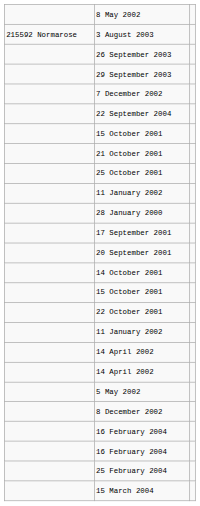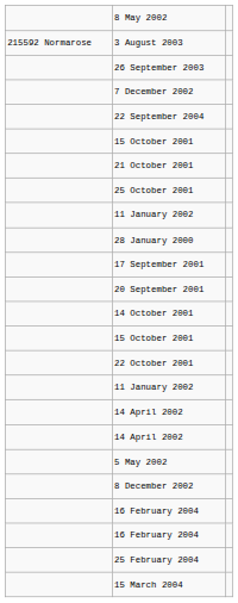 <table class="wikitable" style="font-size: 80%; float: left; width: 26em; margin-right: 1em; height: 700px">
 <tr>
 <td></td>
 <td>8 May 2002</td>
 <td></td>
 </tr>
 <tr>
 <td>215592 Normarose</td>
 <td>3 August 2003</td>
 <td> </td>
 </tr>
 <tr>
 <td></td>
 <td>26 September 2003</td>
-<td></td>
-</tr>
-<tr>
-<td></td>
-<td>29 September 2003</td>
 <td></td>
 </tr>
 <tr>
 <td></td>
 <td>7 December 2002</td>
 <td></td>
 </tr>
 <tr>
 <td></td>
 <td>22 September 2004</td>
 <td></td>
 </tr>
 <tr>
 <td></td>
 <td>15 October 2001</td>
 <td></td>
 </tr>
 <tr>
 <td></td>
 <td>21 October 2001</td>
 <td></td>
 </tr>
 <tr>
 <td></td>
 <td>25 October 2001</td>
 <td></td>
 </tr>
 <tr>
 <td></td>
 <td>11 January 2002</td>
 <td></td>
 </tr>
 <tr>
 <td></td>
 <td>28 January 2000</td>
 <td></td>
 </tr>
 <tr>
 <td></td>
 <td>17 September 2001</td>
 <td></td>
 </tr>
 <tr>
 <td></td>
 <td>20 September 2001</td>
 <td></td>
 </tr>
 <tr>
 <td></td>
 <td>14 October 2001</td>
 <td></td>
 </tr>
 <tr>
 <td></td>
 <td>15 October 2001</td>
 <td></td>
 </tr>
 <tr>
 <td></td>
 <td>22 October 2001</td>
 <td></td>
 </tr>
 <tr>
 <td></td>
 <td>11 January 2002</td>
 <td></td>
 </tr>
 <tr>
 <td></td>
 <td>14 April 2002</td>
 <td></td>
 </tr>
 <tr>
 <td></td>
 <td>14 April 2002</td>
 <td></td>
 </tr>
 <tr>
 <td></td>
 <td>5 May 2002</td>
 <td></td>
 </tr>
 <tr>
 <td></td>
 <td>8 December 2002</td>
 <td></td>
 </tr>
 <tr>
 <td></td>
 <td>16 February 2004</td>
 <td></td>
 </tr>
 <tr>
 <td></td>
 <td>16 February 2004</td>
 <td></td>
 </tr>
 <tr>
 <td></td>
 <td>25 February 2004</td>
 <td></td>
 </tr>
 <tr>
 <td></td>
 <td>15 March 2004</td>
 <td></td>
 </tr>
 </table>
